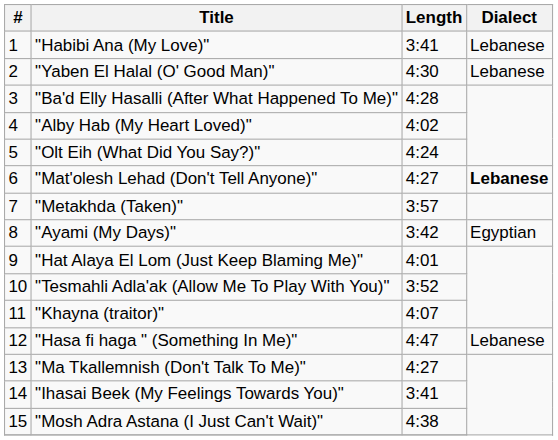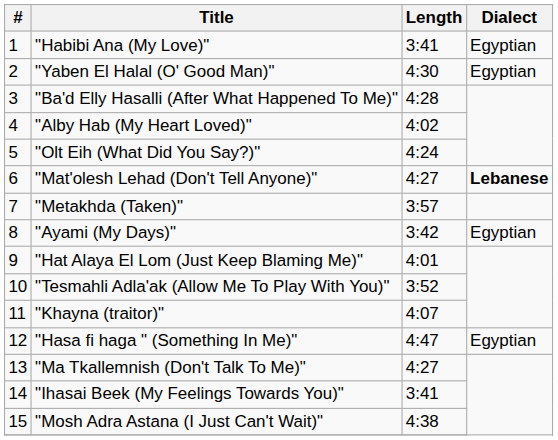 <table class="wikitable">
 <tr>
 <th align="center">#</th>
 <th align="center">Title</th>
 <th align="center">Length</th>
 <th align="center">Dialect</th>
 </tr>
 <tr>
 <td>1</td>
 <td>"Habibi Ana (My Love)"</td>
 <td>3:41</td>
-<td>Lebanese</td>
+<td>Egyptian</td>
 </tr>
 <tr>
 <td>2</td>
 <td>"Yaben El Halal (O' Good Man)"</td>
 <td>4:30</td>
-<td>Lebanese</td>
+<td>Egyptian</td>
 </tr>
 <tr>
 <td>3</td>
 <td>"Ba'd Elly Hasalli (After What Happened To Me)"</td>
 <td>4:28</td>
 </tr>
 <tr>
 <td>4</td>
 <td>"Alby Hab (My Heart Loved)"</td>
 <td>4:02</td>
 </tr>
 <tr>
 <td>5</td>
 <td>"Olt Eih (What Did You Say?)"</td>
 <td>4:24</td>
 </tr>
 <tr>
 <td>6</td>
 <td>"Mat'olesh Lehad (Don't Tell Anyone)" </td>
 <td>4:27</td>
 <td><strong>Lebanese</strong></td>
 </tr>
 <tr>
 <td>7</td>
 <td>"Metakhda (Taken)"</td>
 <td>3:57</td>
 </tr>
 <tr>
 <td>8</td>
 <td>"Ayami (My Days)"</td>
 <td>3:42</td>
 <td>Egyptian</td>
 </tr>
 <tr>
 <td>9</td>
 <td>"Hat Alaya El Lom (Just Keep Blaming Me)"</td>
 <td>4:01</td>
 </tr>
 <tr>
 <td>10</td>
 <td>"Tesmahli Adla'ak (Allow Me To Play With You)"</td>
 <td>3:52</td>
 </tr>
 <tr>
 <td>11</td>
 <td>"Khayna (traitor)"</td>
 <td>4:07</td>
 </tr>
 <tr>
 <td>12</td>
 <td>"Hasa  fi haga " (Something In Me)" </td>
 <td>4:47</td>
-<td>Lebanese</td>
+<td>Egyptian</td>
 </tr>
 <tr>
 <td>13</td>
 <td>"Ma Tkallemnish (Don't Talk To Me)"</td>
 <td>4:27</td>
 </tr>
 <tr>
 <td>14</td>
 <td>"Ihasai Beek (My Feelings Towards You)"</td>
 <td>3:41</td>
 </tr>
 <tr>
 <td>15</td>
 <td>"Mosh Adra Astana (I Just Can't Wait)" </td>
 <td>4:38</td>
 </tr>
 <tr>
 </tr>
 </table>
